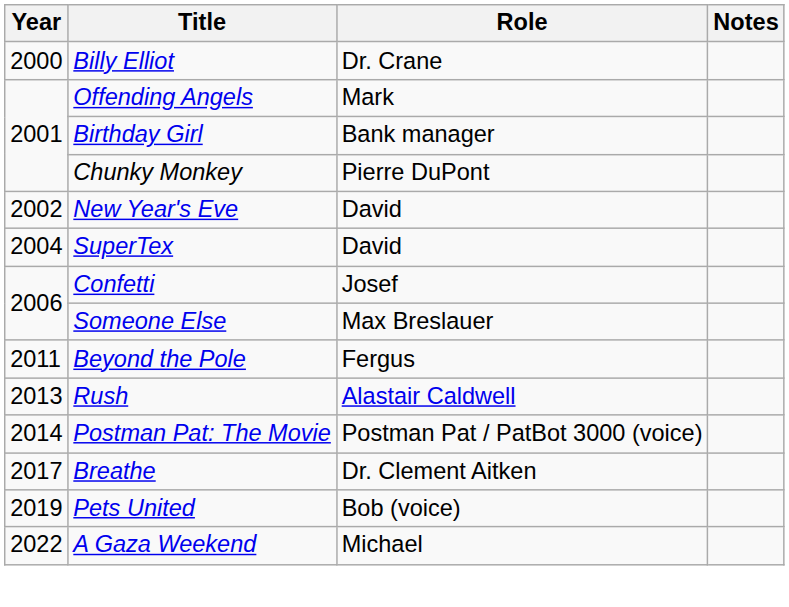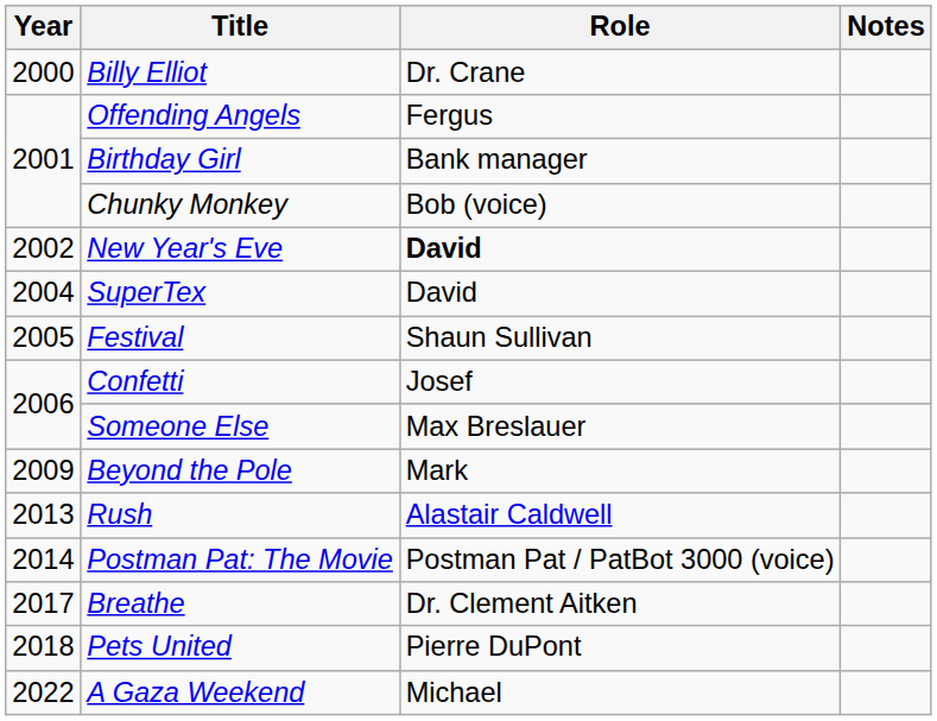 <table class="wikitable sortable">
 <tr>
 <th>Year</th>
 <th>Title</th>
 <th>Role</th>
 <th>Notes</th>
 </tr>
 <tr>
 <td>2000</td>
 <td><em><a href='#'>Billy Elliot</a></em></td>
 <td>Dr. Crane</td>
 <td></td>
 </tr>
 <tr>
 <td rowspan="3">2001</td>
 <td><em><a href='#'>Offending Angels</a></em></td>
-<td>Mark</td>
+<td>Fergus</td>
 <td></td>
 </tr>
 <tr>
 <td><em><a href='#'>Birthday Girl</a></em></td>
 <td>Bank manager</td>
 <td></td>
 </tr>
 <tr>
 <td><em>Chunky Monkey</em></td>
-<td>Pierre DuPont</td>
+<td>Bob (voice)</td>
 <td></td>
 </tr>
 <tr>
 <td>2002</td>
 <td><em><a href='#'>New Year's Eve</a></em></td>
-<td>David</td>
+<td><strong>David</strong></td>
 <td></td>
 </tr>
 <tr>
 <td>2004</td>
 <td><em><a href='#'>SuperTex</a></em></td>
 <td>David</td>
+<td></td>
+</tr>
+<tr>
+<td>2005</td>
+<td><em><a href='#'>Festival</a></em></td>
+<td>Shaun Sullivan</td>
 <td></td>
 </tr>
 <tr>
 <td rowspan="2">2006</td>
 <td><em><a href='#'>Confetti</a></em></td>
 <td>Josef</td>
 <td></td>
 </tr>
 <tr>
 <td><em><a href='#'>Someone Else</a></em></td>
 <td>Max Breslauer</td>
 <td></td>
 </tr>
 <tr>
-<td>2011</td>
+<td>2009</td>
 <td><em><a href='#'>Beyond the Pole</a></em></td>
-<td>Fergus</td>
+<td>Mark</td>
 <td></td>
 </tr>
 <tr>
 <td>2013</td>
 <td><em><a href='#'>Rush</a></em></td>
 <td><a href='#'>Alastair Caldwell</a></td>
 <td></td>
 </tr>
 <tr>
 <td>2014</td>
 <td><em><a href='#'>Postman Pat: The Movie</a></em></td>
 <td>Postman Pat / PatBot 3000 (voice)</td>
 <td></td>
 </tr>
 <tr>
 <td>2017</td>
 <td><em><a href='#'>Breathe</a></em></td>
 <td>Dr. Clement Aitken</td>
 <td></td>
 </tr>
 <tr>
-<td>2019</td>
+<td>2018</td>
 <td><em><a href='#'>Pets United</a></em></td>
-<td>Bob (voice)</td>
+<td>Pierre DuPont</td>
 <td></td>
 </tr>
 <tr>
 <td>2022</td>
 <td><em><a href='#'>A Gaza Weekend</a></em></td>
 <td>Michael</td>
 <td></td>
 </tr>
 </table>
